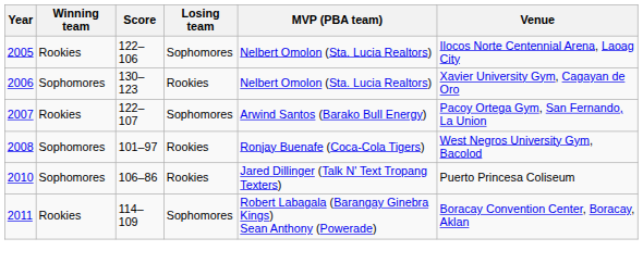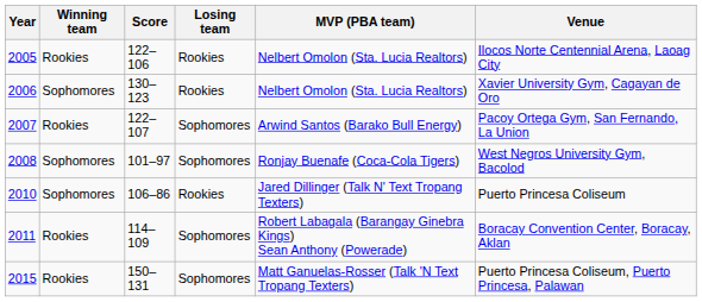 <table class=wikitable>
 <tr>
 <th>Year</th>
 <th>Winning team</th>
 <th>Score</th>
 <th>Losing team</th>
 <th>MVP (PBA team)</th>
 <th>Venue</th>
 </tr>
 <tr>
 <td><a href='#'>2005</a></td>
 <td>Rookies</td>
 <td>122–106</td>
-<td>Sophomores</td>
+<td>Rookies</td>
 <td><a href='#'>Nelbert Omolon</a> (<a href='#'>Sta. Lucia Realtors</a>)</td>
 <td><a href='#'>Ilocos Norte Centennial Arena</a>, <a href='#'>Laoag City</a></td>
 </tr>
 <tr>
 <td><a href='#'>2006</a></td>
 <td>Sophomores</td>
 <td>130–123</td>
 <td>Rookies</td>
 <td><a href='#'>Nelbert Omolon</a> (<a href='#'>Sta. Lucia Realtors</a>)</td>
 <td><a href='#'>Xavier University Gym</a>, <a href='#'>Cagayan de Oro</a></td>
 </tr>
 <tr>
 <td><a href='#'>2007</a></td>
 <td>Rookies</td>
 <td>122–107</td>
 <td>Sophomores</td>
 <td><a href='#'>Arwind Santos</a> (<a href='#'>Barako Bull Energy</a>)</td>
 <td><a href='#'>Pacoy Ortega Gym</a>, <a href='#'>San Fernando, La Union</a></td>
 </tr>
 <tr>
 <td><a href='#'>2008</a></td>
 <td>Sophomores</td>
 <td>101–97</td>
-<td>Rookies</td>
+<td>Sophomores</td>
 <td><a href='#'>Ronjay Buenafe</a> (<a href='#'>Coca-Cola Tigers</a>)</td>
 <td><a href='#'>West Negros University Gym</a>, <a href='#'>Bacolod</a></td>
 </tr>
 <tr>
 <td><a href='#'>2010</a></td>
 <td>Sophomores</td>
 <td>106–86</td>
 <td>Rookies</td>
 <td><a href='#'>Jared Dillinger</a> (<a href='#'>Talk N' Text Tropang Texters</a>)</td>
 <td>Puerto Princesa Coliseum</td>
 </tr>
 <tr>
 <td><a href='#'>2011</a></td>
 <td>Rookies</td>
 <td>114–109</td>
 <td>Sophomores</td>
 <td><a href='#'>Robert Labagala</a> (<a href='#'>Barangay Ginebra Kings</a>)<br><a href='#'>Sean Anthony</a> (<a href='#'>Powerade</a>)</td>
 <td><a href='#'>Boracay Convention Center</a>, <a href='#'>Boracay</a>, <a href='#'>Aklan</a></td>
 </tr>
+<tr>
+<td><a href='#'>2015</a></td>
+<td>Rookies</td>
+<td>150–131</td>
+<td>Sophomores</td>
+<td><a href='#'>Matt Ganuelas-Rosser</a> (<a href='#'>Talk 'N Text Tropang Texters</a>)</td>
+<td>Puerto Princesa Coliseum, <a href='#'>Puerto Princesa</a>, <a href='#'>Palawan</a></td>
+</tr>
 </table>
